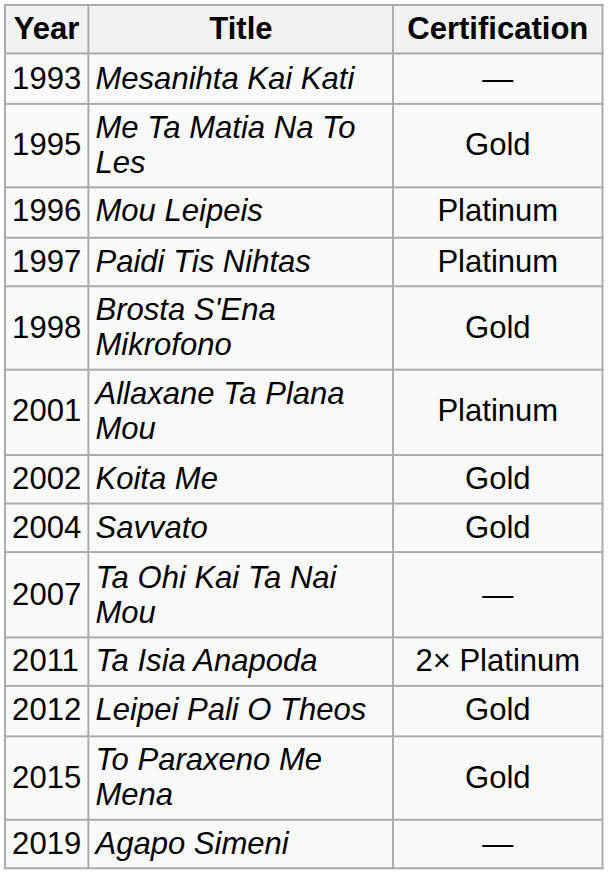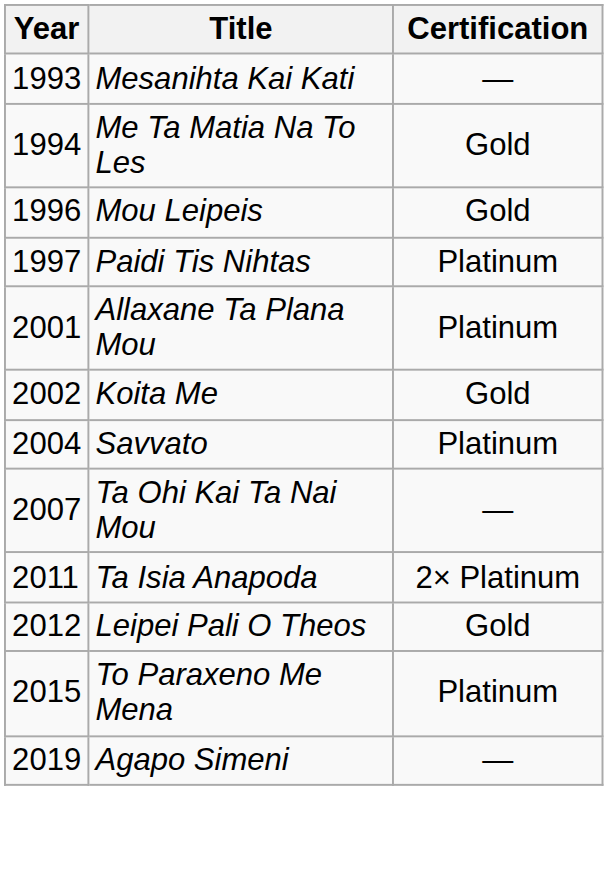 <table class="wikitable">
 <tr>
 <th style="width:20px;">Year</th>
 <th style="width:150px;">Title</th>
 <th style="width:100px;">Certification</th>
 </tr>
 <tr>
 <td>1993</td>
 <td><em>Mesanihta Kai Kati</em></td>
 <td style="text-align:center;">—</td>
 </tr>
 <tr>
-<td>1995</td>
+<td>1994</td>
 <td><em>Me Ta Matia Na To Les</em></td>
 <td style="text-align:center;">Gold</td>
 </tr>
 <tr>
 <td>1996</td>
 <td><em>Mou Leipeis</em></td>
-<td style="text-align:center;">Platinum</td>
+<td style="text-align:center;">Gold</td>
 </tr>
 <tr>
 <td>1997</td>
 <td><em>Paidi Tis Nihtas</em></td>
 <td style="text-align:center;">Platinum</td>
-</tr>
-<tr>
-<td>1998</td>
-<td><em>Brosta S'Ena Mikrofono</em></td>
-<td style="text-align:center;">Gold</td>
 </tr>
 <tr>
 <td>2001</td>
 <td><em>Allaxane Ta Plana Mou</em></td>
 <td style="text-align:center;">Platinum</td>
 </tr>
 <tr>
 <td>2002</td>
 <td><em>Koita Me</em></td>
 <td style="text-align:center;">Gold</td>
 </tr>
 <tr>
 <td>2004</td>
 <td><em>Savvato</em></td>
-<td style="text-align:center;">Gold</td>
+<td style="text-align:center;">Platinum</td>
 </tr>
 <tr>
 <td>2007</td>
 <td><em>Ta Ohi Kai Ta Nai Mou</em></td>
 <td style="text-align:center;">—</td>
 </tr>
 <tr>
 <td>2011</td>
 <td><em>Ta Isia Anapoda</em></td>
 <td style="text-align:center;">2× Platinum</td>
 </tr>
 <tr>
 <td>2012</td>
 <td><em>Leipei Pali O Theos</em></td>
 <td style="text-align:center;">Gold</td>
 </tr>
 <tr>
 <td>2015</td>
 <td><em>To Paraxeno Me Mena</em></td>
-<td style="text-align:center;">Gold</td>
+<td style="text-align:center;">Platinum</td>
 </tr>
 <tr>
 <td>2019</td>
 <td><em>Agapo Simeni</em></td>
 <td style="text-align:center;">—</td>
 </tr>
 </table>
